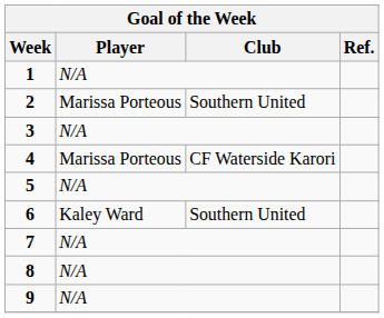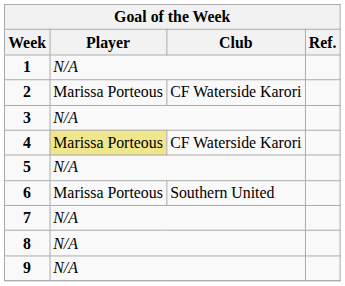 <table class="wikitable collapsible collapsed">
 <tr>
 <th colspan="4">Goal of the Week</th>
 </tr>
 <tr>
 <th>Week</th>
 <th>Player</th>
 <th>Club</th>
 <th>Ref.</th>
 </tr>
 <tr>
 <td style="text-align: center;"><strong>1</strong></td>
 <td colspan="2"><em>N/A</em></td>
 <td></td>
 </tr>
 <tr>
 <td style="text-align: center;"><strong>2</strong></td>
 <td>Marissa Porteous</td>
-<td>Southern United</td>
+<td>CF Waterside Karori</td>
 <td></td>
 </tr>
 <tr>
 <td style="text-align: center;"><strong>3</strong></td>
 <td colspan="2"><em>N/A</em></td>
 <td></td>
 </tr>
 <tr>
 <td style="text-align: center;"><strong>4</strong></td>
-<td>Marissa Porteous</td>
+<td style="background: khaki;">Marissa Porteous</td>
 <td>CF Waterside Karori</td>
 <td></td>
 </tr>
 <tr>
 <td style="text-align: center;"><strong>5</strong></td>
 <td colspan="2"><em>N/A</em></td>
 <td></td>
 </tr>
 <tr>
 <td style="text-align: center;"><strong>6</strong></td>
-<td>Kaley Ward</td>
+<td>Marissa Porteous</td>
 <td>Southern United</td>
 <td></td>
 </tr>
 <tr>
 <td style="text-align: center;"><strong>7</strong></td>
 <td colspan="2"><em>N/A</em></td>
 <td></td>
 </tr>
 <tr>
 <td style="text-align: center;"><strong>8</strong></td>
 <td colspan="2"><em>N/A</em></td>
 <td></td>
 </tr>
 <tr>
 <td style="text-align: center;"><strong>9</strong></td>
 <td colspan="2"><em>N/A</em></td>
 <td></td>
 </tr>
 <tr>
 </tr>
 </table>
